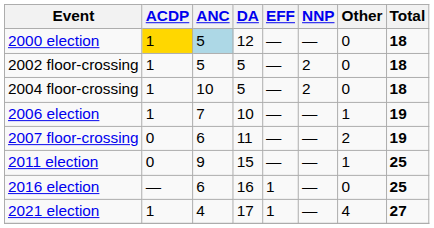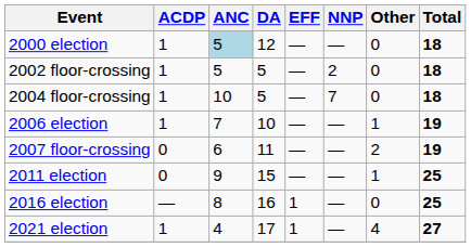 <table class="wikitable">
 <tr>
 <th>Event</th>
 <th><a href='#'>ACDP</a></th>
 <th><a href='#'>ANC</a></th>
 <th><a href='#'>DA</a></th>
 <th><a href='#'>EFF</a></th>
 <th><a href='#'>NNP</a></th>
 <th>Other</th>
 <th>Total</th>
 </tr>
 <tr>
 <td><a href='#'>2000 election</a></td>
-<td style="background: gold;">1</td>
+<td>1</td>
 <td style="background: lightblue;">5</td>
 <td>12</td>
 <td>—</td>
 <td>—</td>
 <td>0</td>
 <td><strong>18</strong></td>
 </tr>
 <tr>
 <td>2002 floor-crossing</td>
 <td>1</td>
 <td>5</td>
 <td>5</td>
 <td>—</td>
 <td>2</td>
 <td>0</td>
 <td><strong>18</strong></td>
 </tr>
 <tr>
 <td>2004 floor-crossing</td>
 <td>1</td>
 <td>10</td>
 <td>5</td>
 <td>—</td>
-<td>2</td>
+<td>7</td>
 <td>0</td>
 <td><strong>18</strong></td>
 </tr>
 <tr>
 <td><a href='#'>2006 election</a></td>
 <td>1</td>
 <td>7</td>
 <td>10</td>
 <td>—</td>
 <td>—</td>
 <td>1</td>
 <td><strong>19</strong></td>
 </tr>
 <tr>
 <td><a href='#'>2007 floor-crossing</a></td>
 <td>0</td>
 <td>6</td>
 <td>11</td>
 <td>—</td>
 <td>—</td>
 <td>2</td>
 <td><strong>19</strong></td>
 </tr>
 <tr>
 <td><a href='#'>2011 election</a></td>
 <td>0</td>
 <td>9</td>
 <td>15</td>
 <td>—</td>
 <td>—</td>
 <td>1</td>
 <td><strong>25</strong></td>
 </tr>
 <tr>
 <td><a href='#'>2016 election</a></td>
 <td>—</td>
-<td>6</td>
+<td>8</td>
 <td>16</td>
 <td>1</td>
 <td>—</td>
 <td>0</td>
 <td><strong>25</strong></td>
 </tr>
 <tr>
 <td><a href='#'>2021 election</a></td>
 <td>1</td>
 <td>4</td>
 <td>17</td>
 <td>1</td>
 <td>—</td>
 <td>4</td>
 <td><strong>27</strong></td>
 </tr>
 <tr>
 </tr>
 </table>
